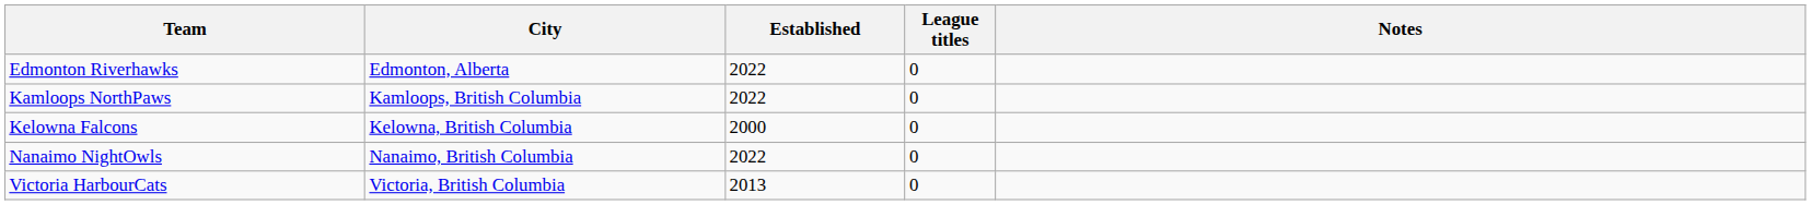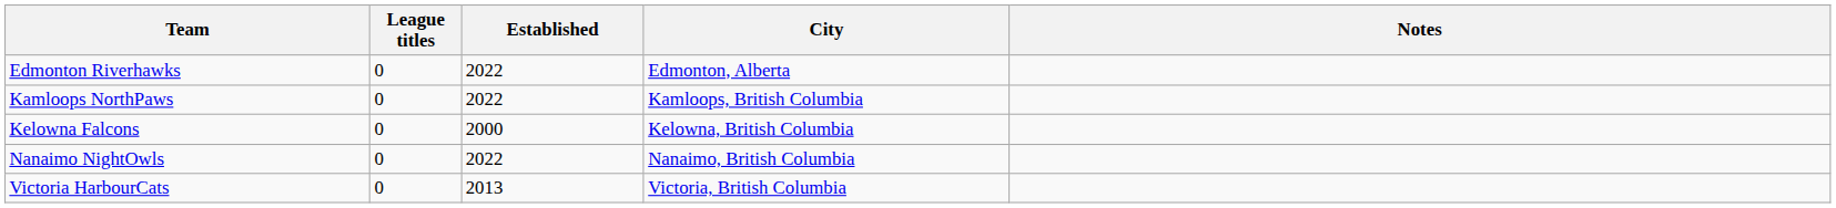 <table class="wikitable">
 <tr>
 <th scope=col bgcolor="#DDDDFF" width="20%">Team</th>
+<th scope=col bgcolor="#DDDDFF" width="5%">League titles</th>
+<th scope=col bgcolor="#DDDDFF" width="10%">Established</th>
 <th scope=col bgcolor="#DDDDFF" width="20%">City</th>
-<th scope=col bgcolor="#DDDDFF" width="10%">Established</th>
-<th scope=col bgcolor="#DDDDFF" width="5%">League titles</th>
 <th scope=col bgcolor="#DDDDFF" width="45%">Notes</th>
 </tr>
 <tr>
 <td><a href='#'>Edmonton Riverhawks</a></td>
+<td>0</td>
+<td>2022</td>
 <td><a href='#'>Edmonton, Alberta</a></td>
-<td>2022</td>
-<td>0</td>
 <td></td>
 </tr>
 <tr>
 <td><a href='#'>Kamloops NorthPaws</a></td>
+<td>0</td>
+<td>2022</td>
 <td><a href='#'>Kamloops, British Columbia</a></td>
-<td>2022</td>
-<td>0</td>
 <td></td>
 </tr>
 <tr>
 <td><a href='#'>Kelowna Falcons</a></td>
+<td>0</td>
+<td>2000</td>
 <td><a href='#'>Kelowna, British Columbia</a></td>
-<td>2000</td>
-<td>0</td>
 <td></td>
 </tr>
 <tr>
 <td><a href='#'>Nanaimo NightOwls</a></td>
+<td>0</td>
+<td>2022</td>
 <td><a href='#'>Nanaimo, British Columbia</a></td>
-<td>2022</td>
-<td>0</td>
 <td></td>
 </tr>
 <tr>
 <td><a href='#'>Victoria HarbourCats</a></td>
+<td>0</td>
+<td>2013</td>
 <td><a href='#'>Victoria, British Columbia</a></td>
-<td>2013</td>
-<td>0</td>
 <td></td>
 </tr>
 </table>
